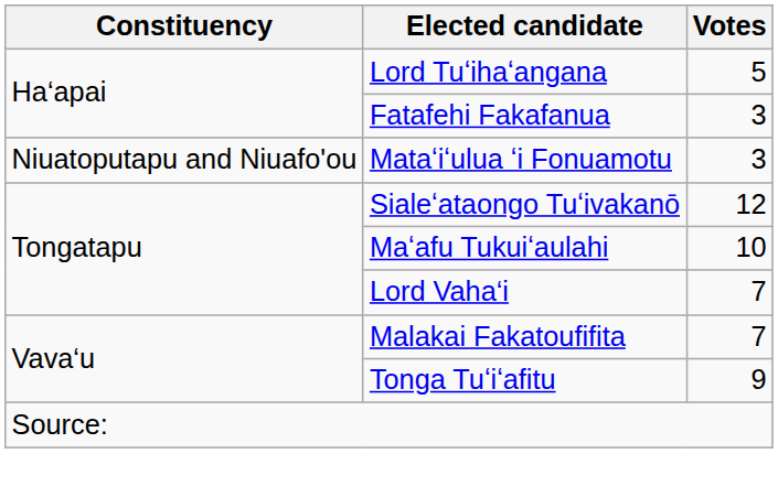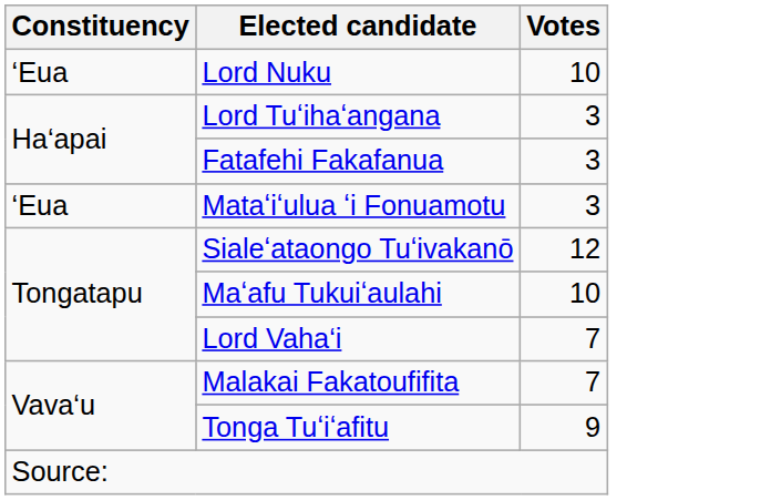 <table class=wikitable style=text-align:left>
 <tr>
 <th>Constituency</th>
 <th>Elected candidate</th>
 <th>Votes</th>
 </tr>
 <tr>
+<td>‘Eua</td>
+<td><a href='#'>Lord Nuku</a></td>
+<td align=right>10</td>
+</tr>
+<tr>
 <td rowspan=2>Ha‘apai</td>
 <td><a href='#'>Lord Tuʻihaʻangana</a></td>
-<td align=right>5</td>
+<td align=right>3</td>
 </tr>
 <tr>
 <td><a href='#'>Fatafehi Fakafanua</a></td>
 <td align=right>3</td>
 </tr>
 <tr>
-<td>Niuatoputapu and Niuafo'ou</td>
+<td>‘Eua</td>
 <td><a href='#'>Mataʻiʻulua ʻi Fonuamotu</a></td>
 <td align=right>3</td>
 </tr>
 <tr>
 <td rowspan=3>Tongatapu</td>
 <td><a href='#'>Sialeʻataongo Tuʻivakanō</a></td>
 <td align=right>12</td>
 </tr>
 <tr>
 <td><a href='#'>Maʻafu Tukuiʻaulahi</a></td>
 <td align=right>10</td>
 </tr>
 <tr>
 <td><a href='#'>Lord Vaha‘i</a></td>
 <td align=right>7</td>
 </tr>
 <tr>
 <td rowspan=2>Vava‘u</td>
 <td><a href='#'>Malakai Fakatoufifita</a></td>
 <td align=right>7</td>
 </tr>
 <tr>
 <td><a href='#'>Tonga Tuʻiʻafitu</a></td>
 <td align=right>9</td>
 </tr>
 <tr>
 <td align=left colspan=3>Source: </td>
 </tr>
 </table>
